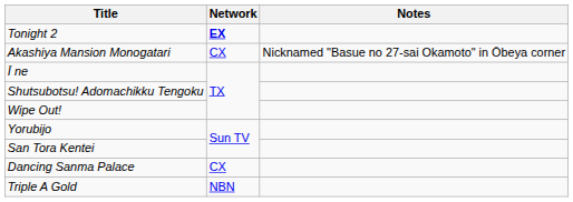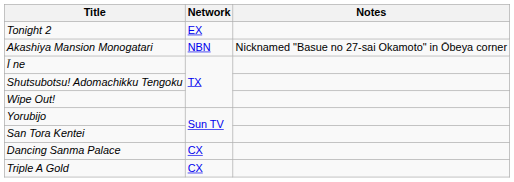 <table class="wikitable">
 <tr>
 <th>Title</th>
 <th>Network</th>
 <th>Notes</th>
 </tr>
 <tr>
 <td><em>Tonight 2</em></td>
-<td><strong><a href='#'>EX</a></strong></td>
+<td><a href='#'>EX</a></td>
 <td></td>
 </tr>
 <tr>
 <td><em>Akashiya Mansion Monogatari</em></td>
-<td><a href='#'>CX</a></td>
+<td><a href='#'>NBN</a></td>
 <td>Nicknamed "Basue no 27-sai Okamoto" in Ōbeya corner</td>
 </tr>
 <tr>
 <td><em>Ī ne</em></td>
 <td rowspan="3"><a href='#'>TX</a></td>
 <td></td>
 </tr>
 <tr>
 <td><em>Shutsubotsu! Adomachikku Tengoku</em></td>
 <td></td>
 </tr>
 <tr>
 <td><em>Wipe Out!</em></td>
 <td></td>
 </tr>
 <tr>
 <td><em>Yorubijo</em></td>
 <td rowspan="2"><a href='#'>Sun TV</a></td>
 <td></td>
 </tr>
 <tr>
 <td><em>San Tora Kentei</em></td>
 <td></td>
 </tr>
 <tr>
 <td><em>Dancing Sanma Palace</em></td>
 <td><a href='#'>CX</a></td>
 <td></td>
 </tr>
 <tr>
 <td><em>Triple A Gold</em></td>
-<td><a href='#'>NBN</a></td>
+<td><a href='#'>CX</a></td>
 <td></td>
 </tr>
 </table>
